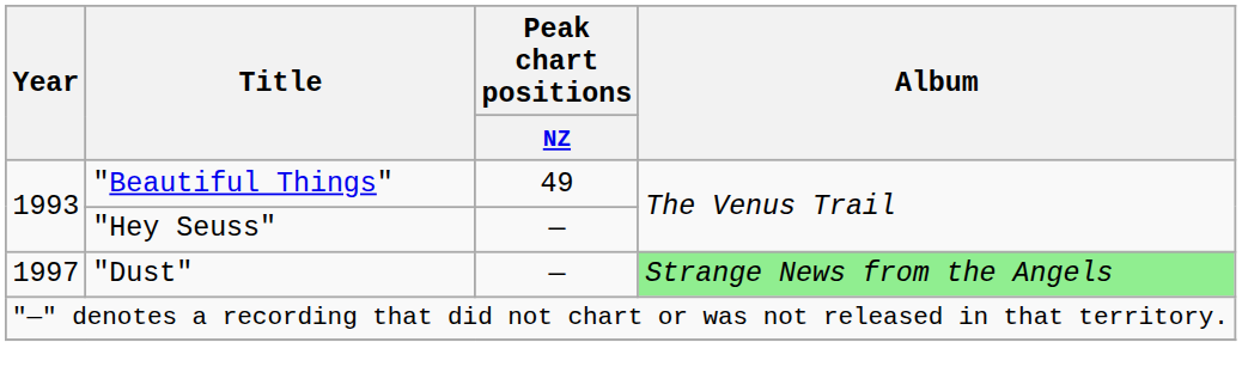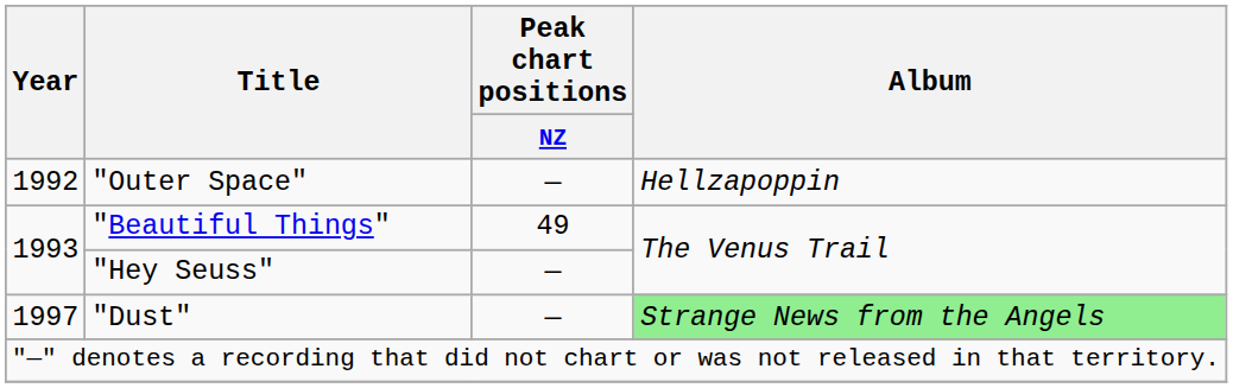 <table class="wikitable plainrowheaders">
 <tr>
 <th rowspan="2"  width="1em">Year</th>
 <th rowspan="2">Title</th>
 <th width="3em">Peak chart positions</th>
 <th rowspan="2">Album</th>
 </tr>
 <tr>
 <th><small><a href='#'>NZ</a></small></th>
+</tr>
+<tr>
+<td>1992</td>
+<td>"Outer Space"</td>
+<td align="center">—</td>
+<td><em>Hellzapoppin</em></td>
 </tr>
 <tr>
 <td rowspan=2>1993</td>
 <td>"<a href='#'>Beautiful Things</a>"</td>
 <td align="center">49</td>
 <td rowspan=2><em>The Venus Trail</em></td>
 </tr>
 <tr>
 <td>"Hey Seuss"</td>
 <td align="center">—</td>
 </tr>
 <tr>
 <td>1997</td>
 <td>"Dust"</td>
 <td align="center">—</td>
 <td style="background: lightgreen;"><em>Strange News from the Angels</em></td>
 </tr>
 <tr>
 <td colspan="4" style="font-size:90%" align="center">"—" denotes a recording that did not chart or was not released in that territory.</td>
 </tr>
 <tr>
 </tr>
 </table>
